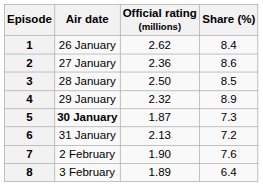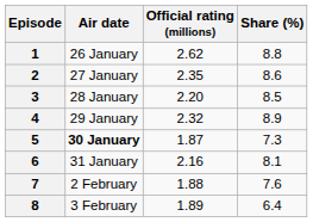 <table class="wikitable plainrowheaders" style="text-align:center;">
 <tr>
 <th>Episode</th>
 <th>Air date</th>
 <th>Official rating<br><small>(millions)</small></th>
 <th>Share (%)</th>
 </tr>
 <tr>
 <th>1</th>
 <td>26 January</td>
 <td>2.62</td>
-<td>8.4</td>
+<td>8.8</td>
 </tr>
 <tr>
 <th>2</th>
 <td>27 January</td>
-<td>2.36</td>
+<td>2.35</td>
 <td>8.6</td>
 </tr>
 <tr>
 <th>3</th>
 <td>28 January</td>
-<td>2.50</td>
+<td>2.20</td>
 <td>8.5</td>
 </tr>
 <tr>
 <th>4</th>
 <td>29 January</td>
 <td>2.32</td>
 <td>8.9</td>
 </tr>
 <tr>
 <th>5</th>
 <td><strong>30 January</strong></td>
 <td>1.87</td>
 <td>7.3</td>
 </tr>
 <tr>
 <th>6</th>
 <td>31 January</td>
-<td>2.13</td>
-<td>7.2</td>
+<td>2.16</td>
+<td>8.1</td>
 </tr>
 <tr>
 <th>7</th>
 <td>2 February</td>
-<td>1.90</td>
+<td>1.88</td>
 <td>7.6</td>
 </tr>
 <tr>
 <th>8</th>
 <td>3 February</td>
 <td>1.89</td>
 <td>6.4</td>
 </tr>
 </table>
